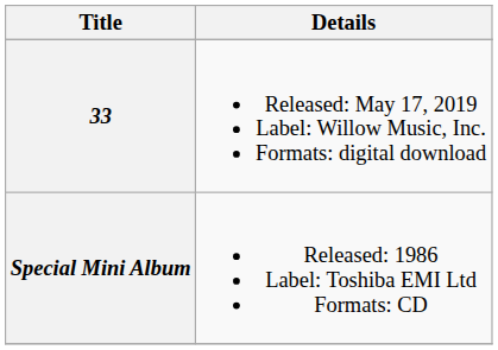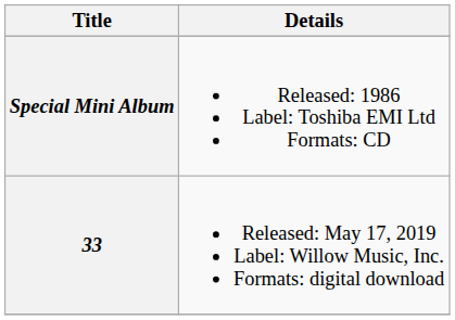 <table class="wikitable plainrowheaders" style="text-align:center;">
 <tr>
 <th rowspan="1" scope="col">Title</th>
 <th rowspan="1" scope="col">Details</th>
 </tr>
 <tr>
 </tr>
 <tr>
+<th scope="row"><em>Special Mini Album</em></th>
+<td><br><ul><li>Released: 1986</li><li>Label: Toshiba EMI Ltd</li><li>Formats: CD</li></ul></td>
+</tr>
+<tr>
 <th scope="row"><em>33</em></th>
 <td><br><ul><li>Released: May 17, 2019</li><li>Label: Willow Music, Inc.</li><li>Formats: digital download</li></ul></td>
 </tr>
 <tr>
-<th scope="row"><em>Special Mini Album</em></th>
-<td><br><ul><li>Released: 1986</li><li>Label: Toshiba EMI Ltd</li><li>Formats: CD</li></ul></td>
-</tr>
-<tr>
 </tr>
 </table>
